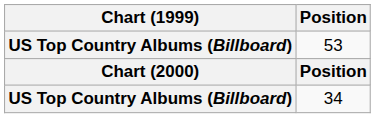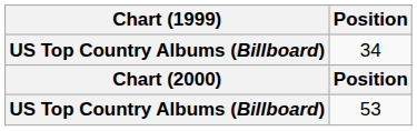 <table class="wikitable plainrowheaders" style="text-align:center">
 <tr>
 <th scope="col">Chart (1999)</th>
 <th scope="col">Position</th>
 </tr>
 <tr>
 <th scope="row">US Top Country Albums (<em>Billboard</em>)</th>
-<td>53</td>
+<td>34</td>
 </tr>
 <tr>
 <th scope="col">Chart (2000)</th>
 <th scope="col">Position</th>
 </tr>
 <tr>
 <th scope="row">US Top Country Albums (<em>Billboard</em>)</th>
-<td>34</td>
+<td>53</td>
 </tr>
 </table>
